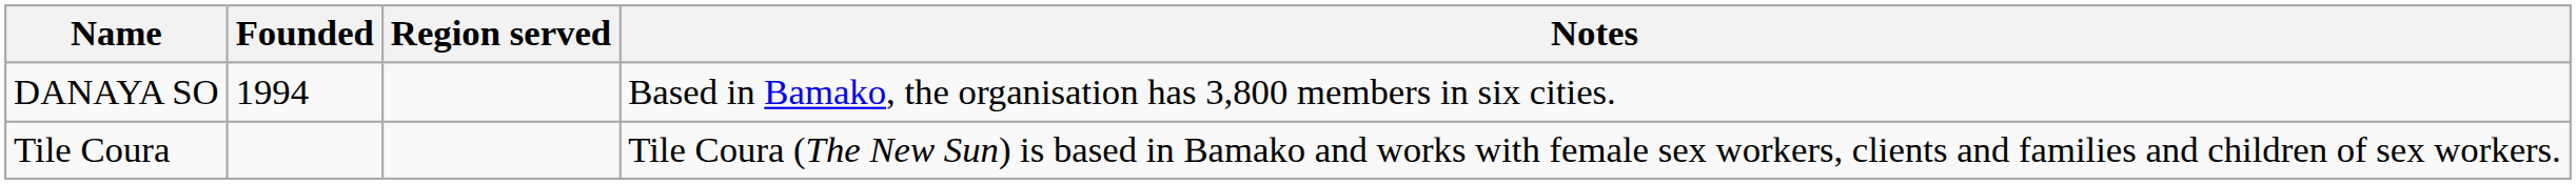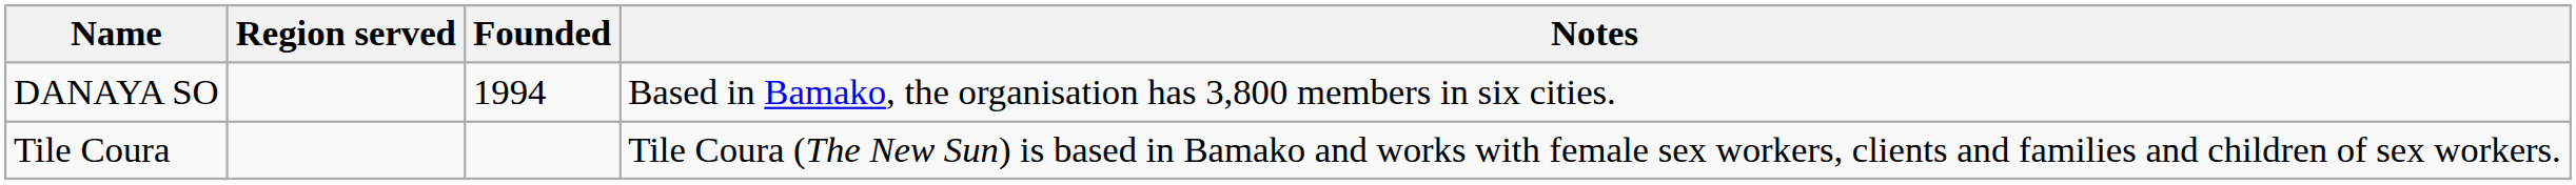 <table class="wikitable sortable">
 <tr>
 <th>Name</th>
+<th>Region served</th>
 <th>Founded</th>
-<th>Region served</th>
 <th>Notes</th>
 </tr>
 <tr>
 <td>DANAYA SO</td>
+<td></td>
 <td>1994</td>
-<td></td>
 <td>Based in <a href='#'>Bamako</a>, the organisation has 3,800 members in six cities.</td>
 </tr>
 <tr>
 <td>Tile Coura</td>
 <td></td>
 <td></td>
 <td>Tile Coura (<em>The New Sun</em>) is based in Bamako and works with female sex workers, clients and families and children of sex workers.</td>
 </tr>
 </table>
